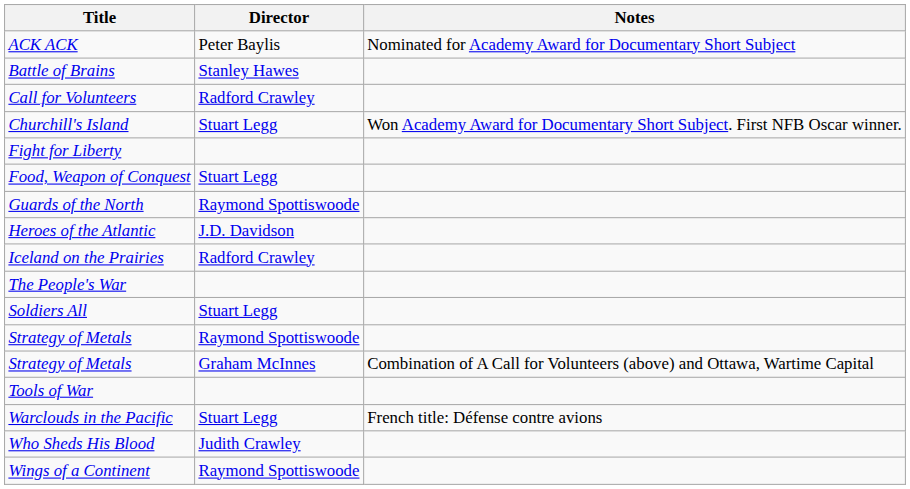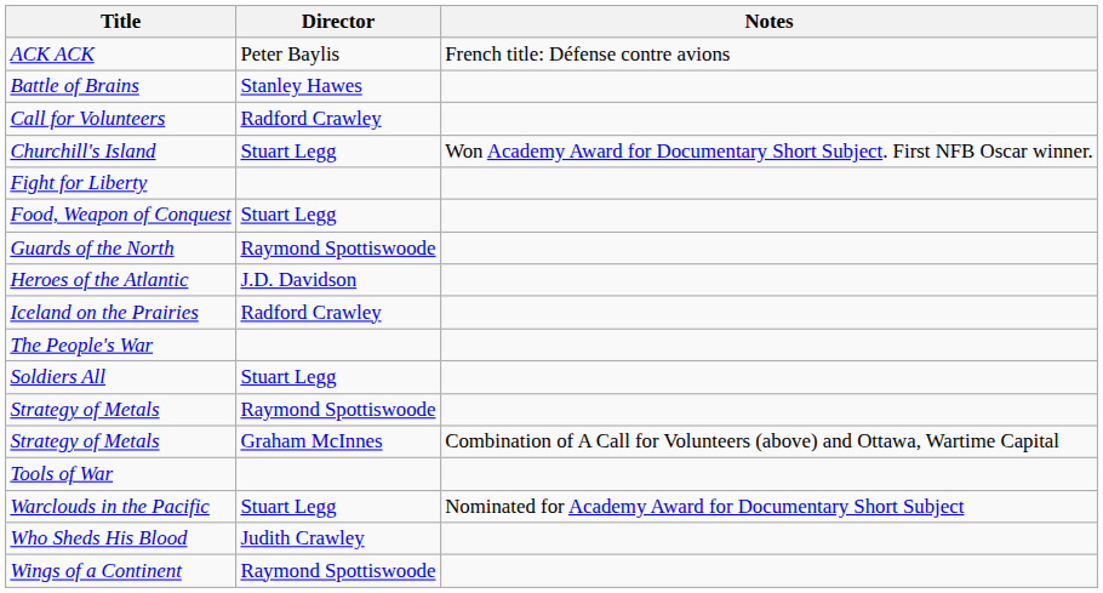 <table class="wikitable">
 <tr>
 <th>Title</th>
 <th>Director</th>
 <th>Notes</th>
 </tr>
 <tr>
 <td><em><a href='#'>ACK ACK</a></em></td>
 <td>Peter Baylis</td>
-<td>Nominated for <a href='#'>Academy Award for Documentary Short Subject</a></td>
+<td>French title: Défense contre avions</td>
 </tr>
 <tr>
 <td><em><a href='#'>Battle of Brains</a></em></td>
 <td><a href='#'>Stanley Hawes</a></td>
 <td></td>
 </tr>
 <tr>
 <td><em><a href='#'>Call for Volunteers</a></em></td>
 <td><a href='#'>Radford Crawley</a></td>
 </tr>
 <tr>
 <td><em><a href='#'>Churchill's Island</a></em></td>
 <td><a href='#'>Stuart Legg</a></td>
 <td>Won <a href='#'>Academy Award for Documentary Short Subject</a>. First NFB Oscar winner.</td>
 </tr>
 <tr>
 <td><em><a href='#'>Fight for Liberty</a></em></td>
 <td></td>
 <td></td>
 </tr>
 <tr>
 <td><em><a href='#'>Food, Weapon of Conquest</a></em></td>
 <td><a href='#'>Stuart Legg</a></td>
 <td></td>
 </tr>
 <tr>
 <td><em><a href='#'>Guards of the North</a></em></td>
 <td><a href='#'>Raymond Spottiswoode</a></td>
 <td></td>
 </tr>
 <tr>
 <td><em><a href='#'>Heroes of the Atlantic</a></em></td>
 <td><a href='#'>J.D. Davidson</a></td>
 <td></td>
 </tr>
 <tr>
 <td><em><a href='#'>Iceland on the Prairies</a></em></td>
 <td><a href='#'>Radford Crawley</a></td>
 <td></td>
 </tr>
 <tr>
 <td><em><a href='#'>The People's War</a></em></td>
 <td></td>
 </tr>
 <tr>
 <td><em><a href='#'>Soldiers All</a></em></td>
 <td><a href='#'>Stuart Legg</a></td>
 <td></td>
 </tr>
 <tr>
 <td><em><a href='#'>Strategy of Metals</a></em></td>
 <td><a href='#'>Raymond Spottiswoode</a></td>
 <td></td>
 </tr>
 <tr>
 <td><em><a href='#'>Strategy of Metals</a></em></td>
 <td><a href='#'>Graham McInnes</a></td>
 <td>Combination of A Call for Volunteers (above) and Ottawa, Wartime Capital</td>
 </tr>
 <tr>
 <td><em><a href='#'>Tools of War</a></em></td>
 <td></td>
 <td></td>
 </tr>
 <tr>
 <td><em><a href='#'>Warclouds in the Pacific</a></em></td>
 <td><a href='#'>Stuart Legg</a></td>
-<td>French title: Défense contre avions</td>
+<td>Nominated for <a href='#'>Academy Award for Documentary Short Subject</a></td>
 </tr>
 <tr>
 <td><em><a href='#'>Who Sheds His Blood</a></em></td>
 <td><a href='#'>Judith Crawley</a></td>
 <td></td>
 </tr>
 <tr>
 <td><em><a href='#'>Wings of a Continent</a></em></td>
 <td><a href='#'>Raymond Spottiswoode</a></td>
 <td></td>
 </tr>
 </table>
